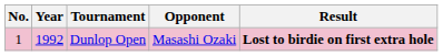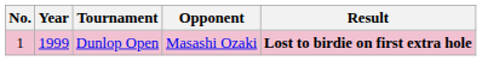 <table class="wikitable" style="font-size:95%;">
 <tr>
 <th>No.</th>
 <th>Year</th>
 <th>Tournament</th>
 <th>Opponent</th>
 <th>Result</th>
 </tr>
 <tr style="background:#F2C1D1;">
 <td align=center>1</td>
-<td><a href='#'>1992</a></td>
+<td><a href='#'>1999</a></td>
 <td><a href='#'>Dunlop Open</a></td>
 <td> <a href='#'>Masashi Ozaki</a></td>
 <td><strong>Lost to birdie on first extra hole</strong></td>
 </tr>
 </table>
